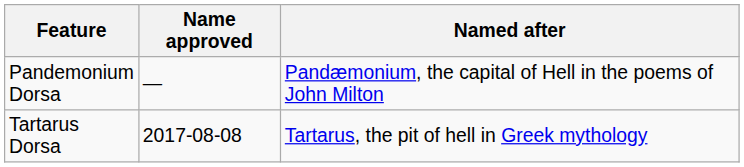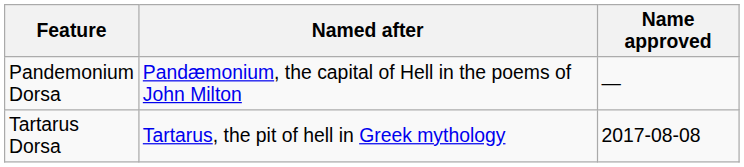 <table class="wikitable">
 <tr>
 <th width=100>Feature</th>
+<th>Named after</th>
 <th>Name approved<br></th>
-<th>Named after</th>
 </tr>
 <tr>
 <td>Pandemonium Dorsa</td>
+<td><a href='#'>Pandæmonium</a>, the capital of Hell in the poems of <a href='#'>John Milton</a></td>
 <td>—</td>
-<td><a href='#'>Pandæmonium</a>, the capital of Hell in the poems of <a href='#'>John Milton</a></td>
 </tr>
 <tr>
 <td>Tartarus Dorsa</td>
+<td><a href='#'>Tartarus</a>, the pit of hell in <a href='#'>Greek mythology</a></td>
 <td>2017-08-08</td>
-<td><a href='#'>Tartarus</a>, the pit of hell in <a href='#'>Greek mythology</a></td>
 </tr>
 </table>
